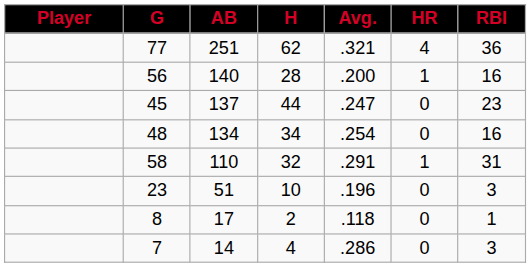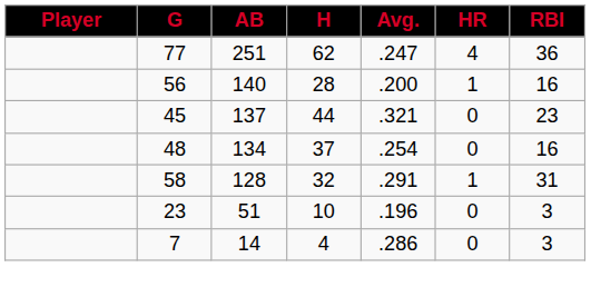 <table class="wikitable sortable">
 <tr>
 <th style="background:black;color:#d40026;" width="16%">Player</th>
 <th style="background:black;color:#d40026;" width="9%">G</th>
 <th style="background:black;color:#d40026;" width="9%">AB</th>
 <th style="background:black;color:#d40026;" width="9%">H</th>
 <th style="background:black;color:#d40026;" width="9%">Avg.</th>
 <th style="background:black;color:#d40026;" width="9%">HR</th>
 <th style="background:black;color:#d40026;" width="9%">RBI</th>
 </tr>
 <tr align="center">
 <td></td>
 <td>77</td>
 <td>251</td>
 <td>62</td>
-<td>.321</td>
+<td>.247</td>
 <td>4</td>
 <td>36</td>
 </tr>
 <tr align="center">
 <td></td>
 <td>56</td>
 <td>140</td>
 <td>28</td>
 <td>.200</td>
 <td>1</td>
 <td>16</td>
 </tr>
 <tr align="center">
 <td></td>
 <td>45</td>
 <td>137</td>
 <td>44</td>
-<td>.247</td>
+<td>.321</td>
 <td>0</td>
 <td>23</td>
 </tr>
 <tr align="center">
 <td></td>
 <td>48</td>
 <td>134</td>
-<td>34</td>
+<td>37</td>
 <td>.254</td>
 <td>0</td>
 <td>16</td>
 </tr>
 <tr align="center">
 <td></td>
 <td>58</td>
-<td>110</td>
+<td>128</td>
 <td>32</td>
 <td>.291</td>
 <td>1</td>
 <td>31</td>
 </tr>
 <tr align="center">
 <td></td>
 <td>23</td>
 <td>51</td>
 <td>10</td>
 <td>.196</td>
 <td>0</td>
 <td>3</td>
 </tr>
 <tr align="center">
 <td></td>
-<td>8</td>
-<td>17</td>
-<td>2</td>
-<td>.118</td>
-<td>0</td>
-<td>1</td>
-</tr>
-<tr align="center">
-<td></td>
 <td>7</td>
 <td>14</td>
 <td>4</td>
 <td>.286</td>
 <td>0</td>
 <td>3</td>
 </tr>
 </table>
